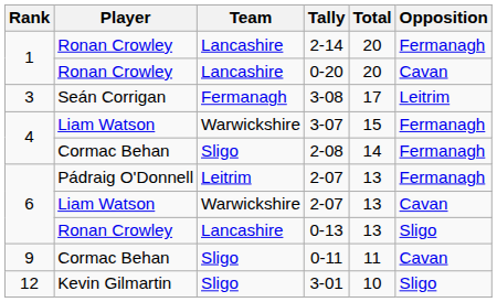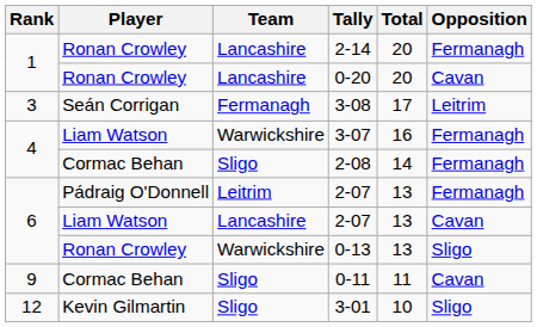 <table class="wikitable">
 <tr>
 <th>Rank</th>
 <th>Player</th>
 <th>Team</th>
 <th>Tally</th>
 <th>Total</th>
 <th>Opposition</th>
 </tr>
 <tr>
 <td rowspan="2" align="center">1</td>
 <td><a href='#'>Ronan Crowley</a></td>
 <td><a href='#'>Lancashire</a></td>
 <td align="center">2-14</td>
 <td align="center">20</td>
 <td><a href='#'>Fermanagh</a></td>
 </tr>
 <tr>
 <td><a href='#'>Ronan Crowley</a></td>
 <td><a href='#'>Lancashire</a></td>
 <td align="center">0-20</td>
 <td align="center">20</td>
 <td><a href='#'>Cavan</a></td>
 </tr>
 <tr>
 <td rowspan="1" align="center">3</td>
 <td>Seán Corrigan</td>
 <td><a href='#'>Fermanagh</a></td>
 <td align="center">3-08</td>
 <td align="center">17</td>
 <td><a href='#'>Leitrim</a></td>
 </tr>
 <tr>
 <td rowspan="2" align="center">4</td>
 <td><a href='#'>Liam Watson</a></td>
 <td>Warwickshire</td>
 <td align="center">3-07</td>
-<td align="center">15</td>
+<td align="center">16</td>
 <td><a href='#'>Fermanagh</a></td>
 </tr>
 <tr>
 <td>Cormac Behan</td>
 <td><a href='#'>Sligo</a></td>
 <td align="center">2-08</td>
 <td align="center">14</td>
 <td><a href='#'>Fermanagh</a></td>
 </tr>
 <tr>
 <td rowspan="3" align="center">6</td>
 <td>Pádraig O'Donnell</td>
 <td><a href='#'>Leitrim</a></td>
 <td align="center">2-07</td>
 <td align="center">13</td>
 <td><a href='#'>Fermanagh</a></td>
 </tr>
 <tr>
 <td><a href='#'>Liam Watson</a></td>
-<td>Warwickshire</td>
+<td><a href='#'>Lancashire</a></td>
 <td align="center">2-07</td>
 <td align="center">13</td>
 <td><a href='#'>Cavan</a></td>
 </tr>
 <tr>
 <td><a href='#'>Ronan Crowley</a></td>
-<td><a href='#'>Lancashire</a></td>
+<td>Warwickshire</td>
 <td align="center">0-13</td>
 <td align="center">13</td>
 <td><a href='#'>Sligo</a></td>
 </tr>
 <tr>
 <td rowspan="1" align="center">9</td>
 <td>Cormac Behan</td>
 <td><a href='#'>Sligo</a></td>
 <td align="center">0-11</td>
 <td align="center">11</td>
 <td><a href='#'>Cavan</a></td>
 </tr>
 <tr>
 <td rowspan="1" align="center">12</td>
 <td>Kevin Gilmartin</td>
 <td><a href='#'>Sligo</a></td>
 <td align="center">3-01</td>
 <td align="center">10</td>
 <td><a href='#'>Sligo</a></td>
 </tr>
 </table>
